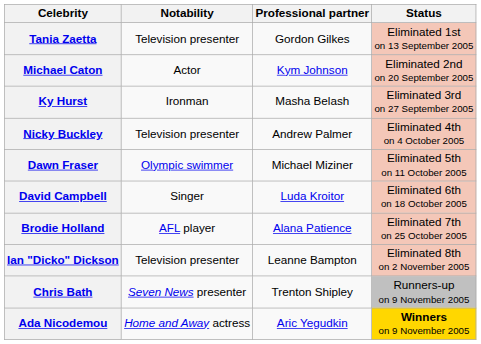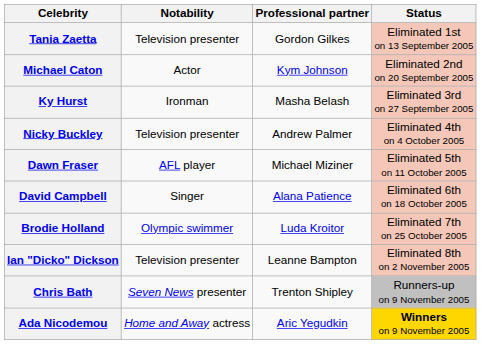 <table class="wikitable sortable" style="text-align:center;">
 <tr>
 <th scope="col">Celebrity</th>
 <th scope="col" class="unsortable">Notability</th>
 <th scope="col">Professional partner</th>
 <th scope="col">Status</th>
 </tr>
 <tr>
 <th scope="row"><a href='#'>Tania Zaetta</a></th>
 <td>Television presenter</td>
 <td>Gordon Gilkes</td>
 <td bgcolor="f4c7b8">Eliminated 1st<br><small>on 13 September 2005</small></td>
 </tr>
 <tr>
 <th scope="row"><a href='#'>Michael Caton</a></th>
 <td>Actor</td>
 <td><a href='#'>Kym Johnson</a></td>
 <td bgcolor="f4c7b8">Eliminated 2nd<br><small>on 20 September 2005</small></td>
 </tr>
 <tr>
 <th scope="row"><a href='#'>Ky Hurst</a></th>
 <td>Ironman</td>
 <td>Masha Belash</td>
 <td bgcolor="f4c7b8">Eliminated 3rd<br><small>on 27 September 2005</small></td>
 </tr>
 <tr>
 <th scope="row"><a href='#'>Nicky Buckley</a></th>
 <td>Television presenter</td>
 <td>Andrew Palmer</td>
 <td bgcolor="f4c7b8">Eliminated 4th<br><small>on 4 October 2005</small></td>
 </tr>
 <tr>
 <th scope="row"><a href='#'>Dawn Fraser</a></th>
-<td><a href='#'>Olympic swimmer</a></td>
+<td><a href='#'>AFL</a> player</td>
 <td>Michael Miziner</td>
 <td bgcolor="f4c7b8">Eliminated 5th<br><small>on 11 October 2005</small></td>
 </tr>
 <tr>
 <th scope="row"><a href='#'>David Campbell</a></th>
 <td>Singer</td>
-<td><a href='#'>Luda Kroitor</a></td>
+<td><a href='#'>Alana Patience</a></td>
 <td bgcolor="f4c7b8">Eliminated 6th<br><small>on 18 October 2005</small></td>
 </tr>
 <tr>
 <th scope="row"><a href='#'>Brodie Holland</a></th>
-<td><a href='#'>AFL</a> player</td>
-<td><a href='#'>Alana Patience</a></td>
+<td><a href='#'>Olympic swimmer</a></td>
+<td><a href='#'>Luda Kroitor</a></td>
 <td bgcolor="f4c7b8">Eliminated 7th<br><small>on 25 October 2005</small></td>
 </tr>
 <tr>
 <th scope="row"><a href='#'>Ian "Dicko" Dickson</a></th>
 <td>Television presenter</td>
 <td>Leanne Bampton</td>
 <td bgcolor="f4c7b8">Eliminated 8th<br><small>on 2 November 2005</small></td>
 </tr>
 <tr>
 <th scope="row"><a href='#'>Chris Bath</a></th>
 <td><em><a href='#'>Seven News</a></em> presenter</td>
 <td>Trenton Shipley</td>
 <td bgcolor="silver">Runners-up<br><small>on 9 November 2005</small></td>
 </tr>
 <tr>
 <th scope="row"><a href='#'>Ada Nicodemou</a></th>
 <td><em><a href='#'>Home and Away</a></em> actress</td>
 <td><a href='#'>Aric Yegudkin</a></td>
 <td bgcolor="gold"><strong>Winners</strong><br><small>on 9 November 2005</small></td>
 </tr>
 </table>
